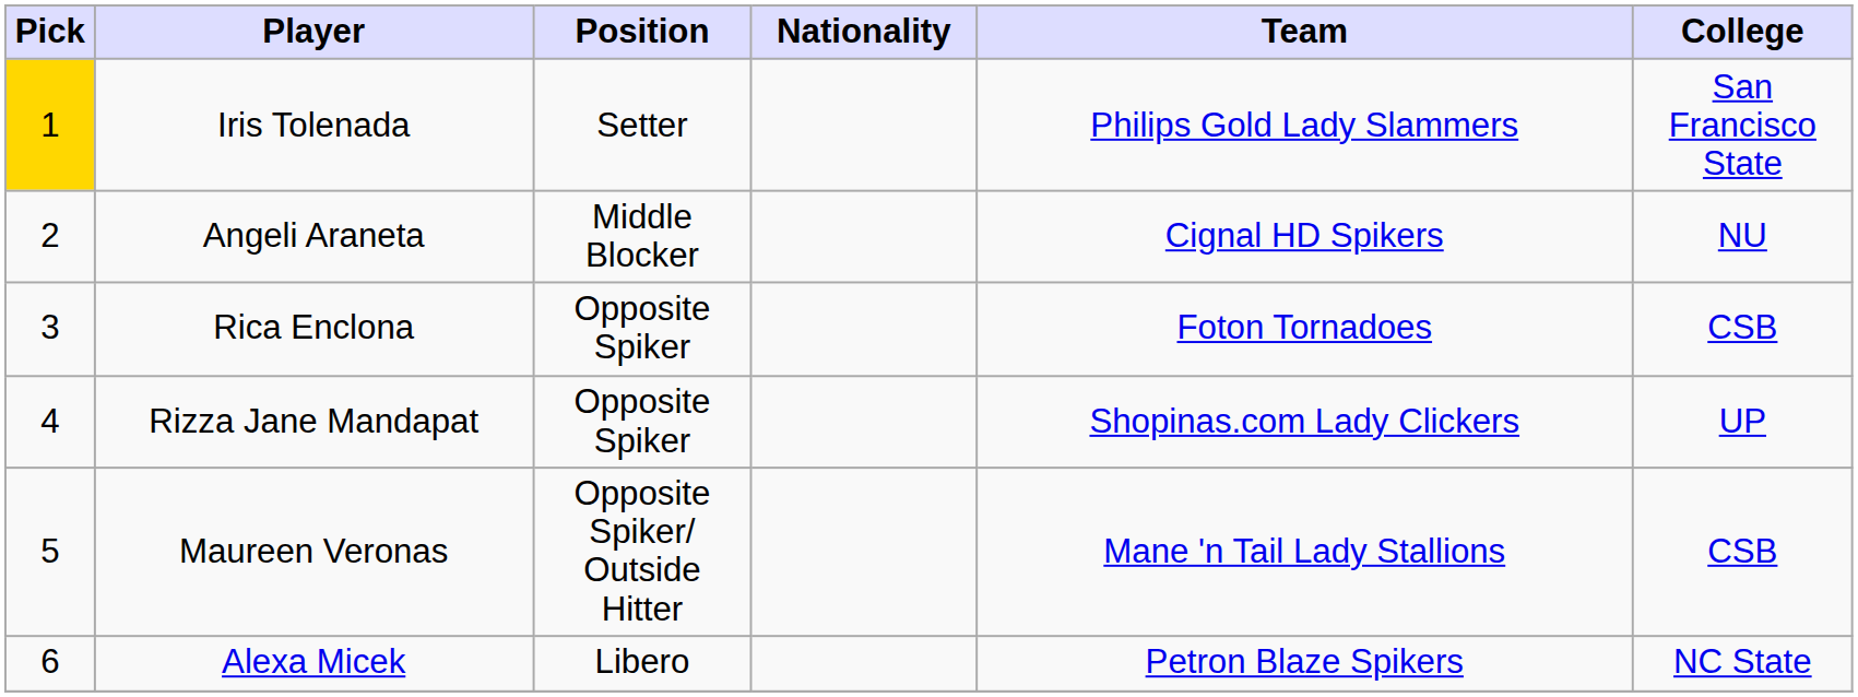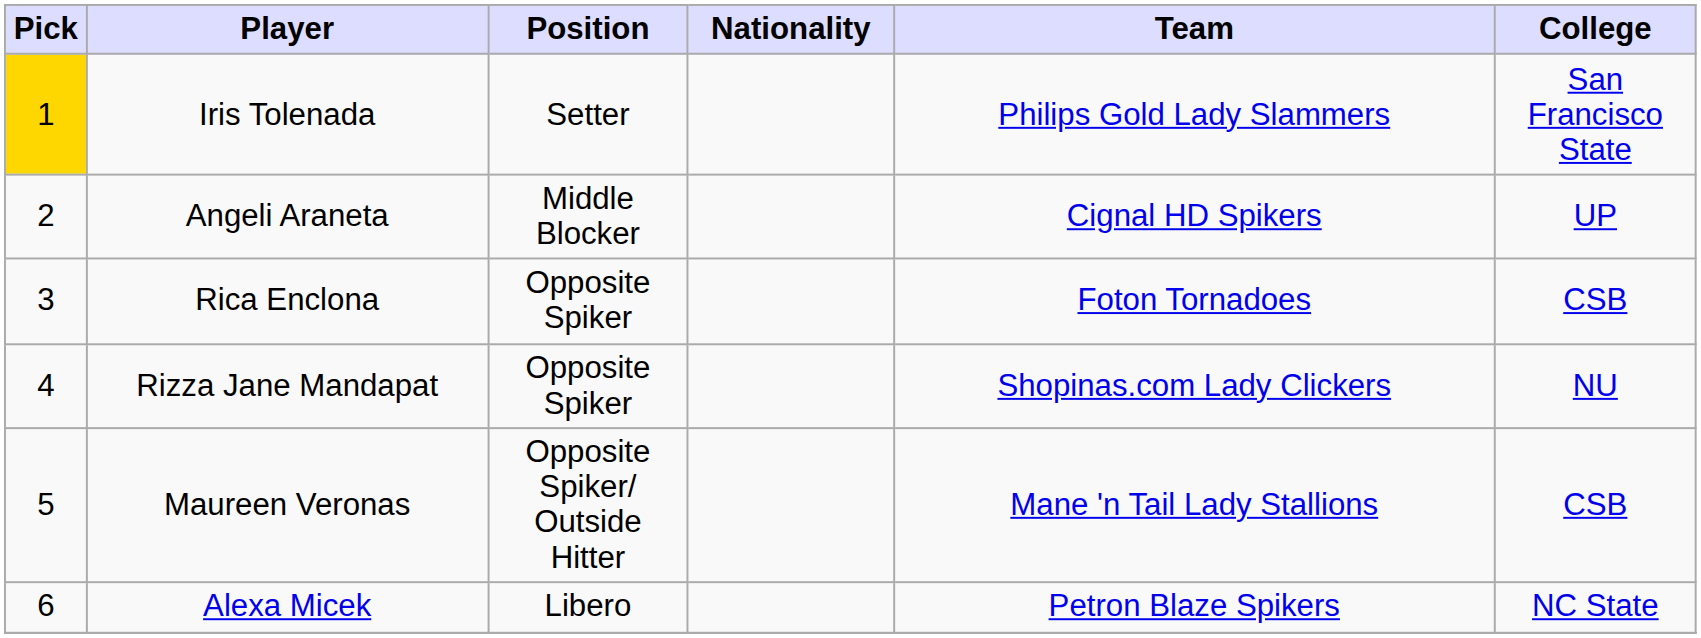 <table class="wikitable sortable sortable">
 <tr>
 <th style="background:#ddf; width:1%;">Pick</th>
 <th style="background:#ddf; width:20%;">Player</th>
 <th style="background:#ddf; width:10%;">Position</th>
 <th style="background:#ddf; width:10%;">Nationality</th>
 <th style="background:#ddf; width:30%;">Team</th>
 <th style="background:#ddf; width:10%;">College</th>
 </tr>
 <tr>
 <td align=center style="background: gold;">1</td>
 <td align=center>Iris Tolenada</td>
 <td align=center>Setter</td>
 <td align=center></td>
 <td align=center><a href='#'>Philips Gold Lady Slammers</a></td>
 <td align=center><a href='#'>San Francisco State</a></td>
 </tr>
 <tr>
 <td align=center>2</td>
 <td align=center>Angeli Araneta</td>
 <td align=center>Middle Blocker</td>
 <td align=center></td>
 <td align=center><a href='#'>Cignal HD Spikers</a></td>
-<td align=center><a href='#'>NU</a></td>
+<td align=center><a href='#'>UP</a></td>
 </tr>
 <tr>
 <td align=center>3</td>
 <td align=center>Rica Enclona</td>
 <td align=center>Opposite Spiker</td>
 <td align=center></td>
 <td align=center><a href='#'>Foton Tornadoes</a></td>
 <td align=center><a href='#'>CSB</a></td>
 </tr>
 <tr>
 <td align=center>4</td>
 <td align=center>Rizza Jane Mandapat</td>
 <td align=center>Opposite Spiker</td>
 <td align=center></td>
 <td align=center><a href='#'>Shopinas.com Lady Clickers</a></td>
-<td align=center><a href='#'>UP</a></td>
+<td align=center><a href='#'>NU</a></td>
 </tr>
 <tr>
 <td align=center>5</td>
 <td align=center>Maureen Veronas</td>
 <td align=center>Opposite Spiker/<br>Outside Hitter</td>
 <td align=center></td>
 <td align=center><a href='#'>Mane 'n Tail Lady Stallions</a></td>
 <td align=center><a href='#'>CSB</a></td>
 </tr>
 <tr>
 <td align=center>6</td>
 <td align=center><a href='#'>Alexa Micek</a></td>
 <td align=center>Libero</td>
 <td align=center></td>
 <td align=center><a href='#'>Petron Blaze Spikers</a></td>
 <td align=center><a href='#'>NC State</a></td>
 </tr>
 <tr>
 </tr>
 </table>
